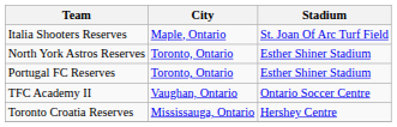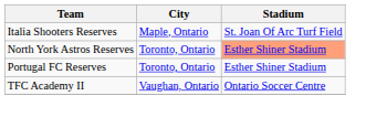 <table class="wikitable sortable">
 <tr>
 <th>Team</th>
 <th>City</th>
 <th>Stadium</th>
 </tr>
 <tr>
 <td>Italia Shooters Reserves</td>
 <td><a href='#'>Maple, Ontario</a></td>
 <td><a href='#'>St. Joan Of Arc Turf Field</a></td>
 </tr>
 <tr>
 <td>North York Astros Reserves</td>
 <td><a href='#'>Toronto, Ontario</a></td>
-<td><a href='#'>Esther Shiner Stadium</a></td>
+<td style="background: lightsalmon;"><a href='#'>Esther Shiner Stadium</a></td>
 </tr>
 <tr>
 <td>Portugal FC Reserves</td>
 <td><a href='#'>Toronto, Ontario</a></td>
 <td><a href='#'>Esther Shiner Stadium</a></td>
 </tr>
 <tr>
 <td>TFC Academy II</td>
 <td><a href='#'>Vaughan, Ontario</a></td>
 <td><a href='#'>Ontario Soccer Centre</a></td>
 </tr>
 <tr>
-<td>Toronto Croatia Reserves</td>
-<td><a href='#'>Mississauga, Ontario</a></td>
-<td><a href='#'>Hershey Centre</a></td>
-</tr>
-<tr>
 </tr>
 </table>
